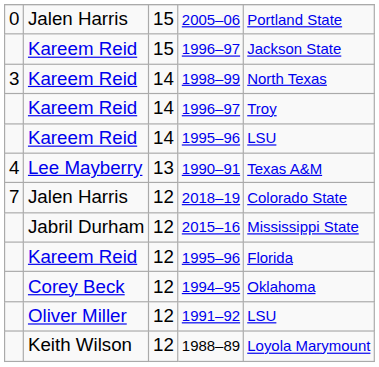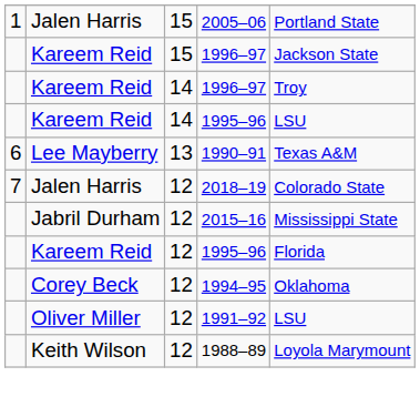 <table class="wikitable">
 <tr>
 </tr>
 <tr>
-<td>0</td>
+<td>1</td>
 <td>Jalen Harris</td>
 <td>15</td>
 <td style="font-size:80%;"><a href='#'>2005–06</a></td>
 <td style="font-size:80%;"><a href='#'>Portland State</a></td>
 </tr>
 <tr>
 <td></td>
 <td><a href='#'>Kareem Reid</a></td>
 <td>15</td>
 <td style="font-size:80%;"><a href='#'>1996–97</a></td>
 <td style="font-size:80%;"><a href='#'>Jackson State</a></td>
-</tr>
-<tr>
-<td>3</td>
-<td><a href='#'>Kareem Reid</a></td>
-<td>14</td>
-<td style="font-size:80%;"><a href='#'>1998–99</a></td>
-<td style="font-size:80%;"><a href='#'>North Texas</a></td>
 </tr>
 <tr>
 <td></td>
 <td><a href='#'>Kareem Reid</a></td>
 <td>14</td>
 <td style="font-size:80%;"><a href='#'>1996–97</a></td>
 <td style="font-size:80%;"><a href='#'>Troy</a></td>
 </tr>
 <tr>
 <td></td>
 <td><a href='#'>Kareem Reid</a></td>
 <td>14</td>
 <td style="font-size:80%;"><a href='#'>1995–96</a></td>
 <td style="font-size:80%;"><a href='#'>LSU</a></td>
 </tr>
 <tr>
-<td>4</td>
+<td>6</td>
 <td><a href='#'>Lee Mayberry</a></td>
 <td>13</td>
 <td style="font-size:80%;"><a href='#'>1990–91</a></td>
 <td style="font-size:80%;"><a href='#'>Texas A&M</a></td>
 </tr>
 <tr>
 <td>7</td>
 <td>Jalen Harris</td>
 <td>12</td>
 <td style="font-size:80%;"><a href='#'>2018–19</a></td>
 <td style="font-size:80%;"><a href='#'>Colorado State</a></td>
 </tr>
 <tr>
 <td></td>
 <td>Jabril Durham</td>
 <td>12</td>
 <td style="font-size:80%;"><a href='#'>2015–16</a></td>
 <td style="font-size:80%;"><a href='#'>Mississippi State</a></td>
 </tr>
 <tr>
 <td></td>
 <td><a href='#'>Kareem Reid</a></td>
 <td>12</td>
 <td style="font-size:80%;"><a href='#'>1995–96</a></td>
 <td style="font-size:80%;"><a href='#'>Florida</a></td>
 </tr>
 <tr>
 <td></td>
 <td><a href='#'>Corey Beck</a></td>
 <td>12</td>
 <td style="font-size:80%;"><a href='#'>1994–95</a></td>
 <td style="font-size:80%;"><a href='#'>Oklahoma</a></td>
 </tr>
 <tr>
 <td></td>
 <td><a href='#'>Oliver Miller</a></td>
 <td>12</td>
 <td style="font-size:80%;"><a href='#'>1991–92</a></td>
 <td style="font-size:80%;"><a href='#'>LSU</a></td>
 </tr>
 <tr>
 <td></td>
 <td>Keith Wilson</td>
 <td>12</td>
 <td style="font-size:80%;">1988–89</td>
 <td style="font-size:80%;"><a href='#'>Loyola Marymount</a></td>
 </tr>
 </table>
